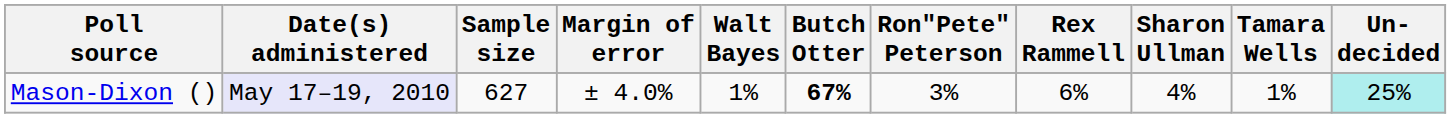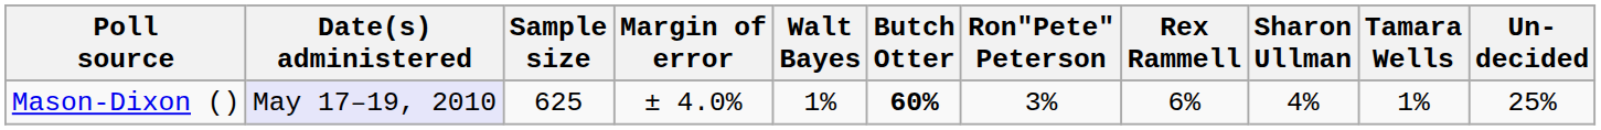 <table class="wikitable" style="text-align:center;">
 <tr valign="top">
 <th>Poll<br>source</th>
 <th>Date(s)<br> administered</th>
 <th>Sample<br>size</th>
 <th>Margin of<br>error</th>
 <th>Walt<br>Bayes</th>
 <th>Butch<br>Otter</th>
 <th>Ron"Pete"<br>Peterson</th>
 <th>Rex<br>Rammell</th>
 <th>Sharon<br>Ullman</th>
 <th>Tamara<br>Wells</th>
 <th>Un-<br>decided</th>
 </tr>
 <tr align=center>
 <td align=left><a href='#'>Mason-Dixon</a> ()</td>
 <td style="background: lavender;">May 17–19, 2010</td>
-<td>627</td>
+<td>625</td>
 <td>± 4.0%</td>
 <td>1%</td>
-<td><strong>67%</strong></td>
+<td><strong>60%</strong></td>
 <td>3%</td>
 <td>6%</td>
 <td>4%</td>
 <td>1%</td>
-<td style="background: paleturquoise;">25%</td>
+<td>25%</td>
 </tr>
 </table>
